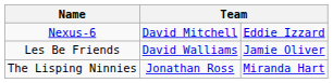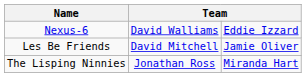 <table class="wikitable" style="text-align:center">
 <tr>
 <th scope="col">Name</th>
 <th colspan=2>Team</th>
 </tr>
 <tr>
 <td><a href='#'>Nexus-6</a></td>
-<td><a href='#'>David Mitchell</a></td>
+<td><a href='#'>David Walliams</a></td>
 <td><a href='#'>Eddie Izzard</a></td>
 </tr>
 <tr>
 <td>Les Be Friends</td>
-<td><a href='#'>David Walliams</a></td>
+<td><a href='#'>David Mitchell</a></td>
 <td><a href='#'>Jamie Oliver</a></td>
 </tr>
 <tr>
 <td>The Lisping Ninnies</td>
 <td><a href='#'>Jonathan Ross</a></td>
 <td><a href='#'>Miranda Hart</a></td>
 </tr>
 </table>
